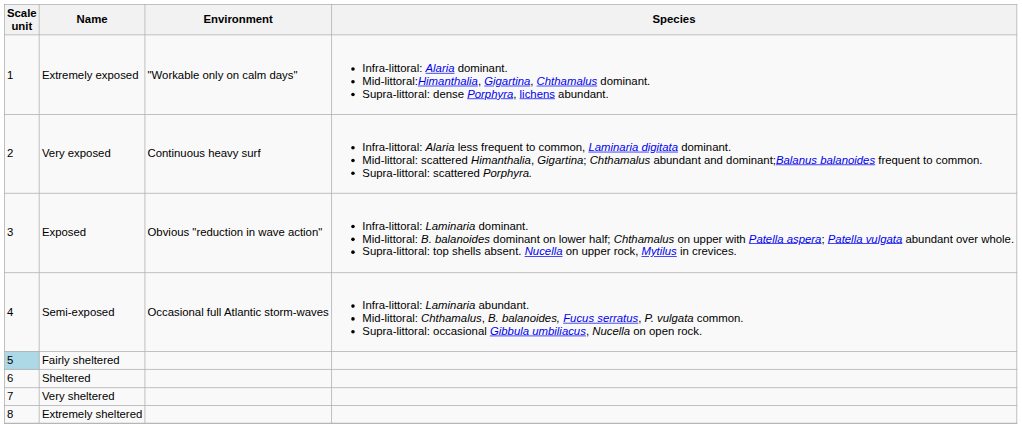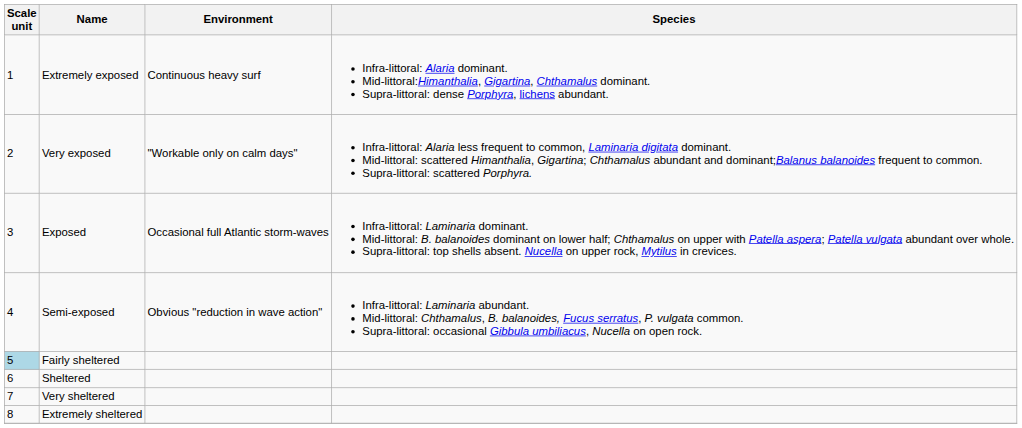 <table class="wikitable">
 <tr>
 <th>Scale<br>unit</th>
 <th>Name</th>
 <th>Environment</th>
 <th>Species</th>
 </tr>
 <tr>
 <td>1</td>
 <td>Extremely exposed</td>
-<td>"Workable only on calm days"</td>
+<td>Continuous heavy surf</td>
 <td><br><ul><li>Infra-littoral: <a href='#'><em>Alaria</em></a> dominant.</li><li>Mid-littoral:<a href='#'><em>Himanthalia</em></a>, <em><a href='#'>Gigartina</a></em>, <em><a href='#'>Chthamalus</a></em> dominant.</li><li>Supra-littoral: dense <em><a href='#'>Porphyra</a></em>, <a href='#'>lichens</a> abundant.</li></ul></td>
 </tr>
 <tr>
 <td>2</td>
 <td>Very exposed</td>
-<td>Continuous heavy surf</td>
+<td>"Workable only on calm days"</td>
 <td><br><ul><li>Infra-littoral: <em>Alaria</em> less frequent to common, <em><a href='#'>Laminaria digitata</a></em> dominant.</li><li>Mid-littoral: scattered <em>Himanthalia</em>, <em>Gigartina</em>; <em>Chthamalus</em> abundant and dominant;<em><a href='#'>Balanus balanoides</a></em> frequent to common.</li><li>Supra-littoral: scattered <em>Porphyra.</em></li></ul></td>
 </tr>
 <tr>
 <td>3</td>
 <td>Exposed</td>
-<td>Obvious "reduction in wave action"</td>
+<td>Occasional full Atlantic storm-waves</td>
 <td><br><ul><li>Infra-littoral: <em>Laminaria</em> dominant.</li><li>Mid-littoral: <em>B. balanoides</em> dominant on lower half; <em>Chthamalus</em> on upper with <em><a href='#'>Patella aspera</a></em>; <em><a href='#'>Patella vulgata</a></em> abundant over whole.</li><li>Supra-littoral: top shells absent. <em><a href='#'>Nucella</a></em> on upper rock, <a href='#'><em>Mytilus</em></a> in crevices.</li></ul></td>
 </tr>
 <tr>
 <td>4</td>
 <td>Semi-exposed</td>
-<td>Occasional full Atlantic storm-waves</td>
+<td>Obvious "reduction in wave action"</td>
 <td><br><ul><li>Infra-littoral: <em>Laminaria</em> abundant.</li><li>Mid-littoral: <em>Chthamalus</em>, <em>B. balanoides, <a href='#'>Fucus serratus</a></em>, <em>P. vulgata</em> common.</li><li>Supra-littoral: occasional <em><a href='#'>Gibbula umbiliacus</a></em>, <em>Nucella</em> on open rock.</li></ul></td>
 </tr>
 <tr>
 <td style="background: lightblue;">5</td>
 <td>Fairly sheltered</td>
 <td></td>
 <td></td>
 </tr>
 <tr>
 <td>6</td>
 <td>Sheltered</td>
 <td></td>
 <td></td>
 </tr>
 <tr>
 <td>7</td>
 <td>Very sheltered</td>
 <td></td>
 <td></td>
 </tr>
 <tr>
 <td>8</td>
 <td>Extremely sheltered</td>
 <td></td>
 <td></td>
 </tr>
 <tr>
 </tr>
 </table>
